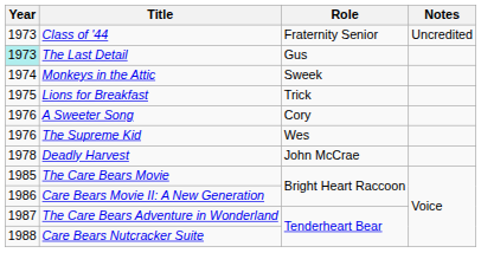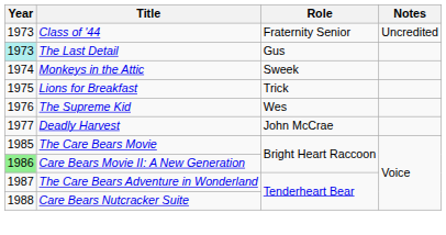 <table class="wikitable sortable">
 <tr>
 <th>Year</th>
 <th>Title</th>
 <th>Role</th>
 <th>Notes</th>
 </tr>
 <tr>
 <td>1973</td>
 <td><em><a href='#'>Class of '44</a></em></td>
 <td>Fraternity Senior</td>
 <td>Uncredited</td>
 </tr>
 <tr>
 <td style="background: paleturquoise;">1973</td>
 <td><em><a href='#'>The Last Detail</a></em></td>
 <td>Gus</td>
 <td></td>
 </tr>
 <tr>
 <td>1974</td>
 <td><em><a href='#'>Monkeys in the Attic</a></em></td>
 <td>Sweek</td>
 <td></td>
 </tr>
 <tr>
 <td>1975</td>
 <td><em><a href='#'>Lions for Breakfast</a></em></td>
 <td>Trick</td>
 <td></td>
 </tr>
 <tr>
 <td>1976</td>
-<td><em><a href='#'>A Sweeter Song</a></em></td>
-<td>Cory</td>
-<td></td>
-</tr>
-<tr>
-<td>1976</td>
 <td><em><a href='#'>The Supreme Kid</a></em></td>
 <td>Wes</td>
 <td></td>
 </tr>
 <tr>
-<td>1978</td>
+<td>1977</td>
 <td><em><a href='#'>Deadly Harvest</a></em></td>
 <td>John McCrae</td>
 <td></td>
 </tr>
 <tr>
 <td>1985</td>
 <td><em><a href='#'>The Care Bears Movie</a></em></td>
 <td rowspan="2">Bright Heart Raccoon</td>
 <td rowspan="4">Voice</td>
 </tr>
 <tr>
-<td>1986</td>
+<td style="background: lightgreen;">1986</td>
 <td><em><a href='#'>Care Bears Movie II: A New Generation</a></em></td>
 </tr>
 <tr>
 <td>1987</td>
 <td><em><a href='#'>The Care Bears Adventure in Wonderland</a></em></td>
 <td rowspan="2"><a href='#'>Tenderheart Bear</a></td>
 </tr>
 <tr>
 <td>1988</td>
 <td><em><a href='#'>Care Bears Nutcracker Suite</a></em></td>
 </tr>
 </table>
